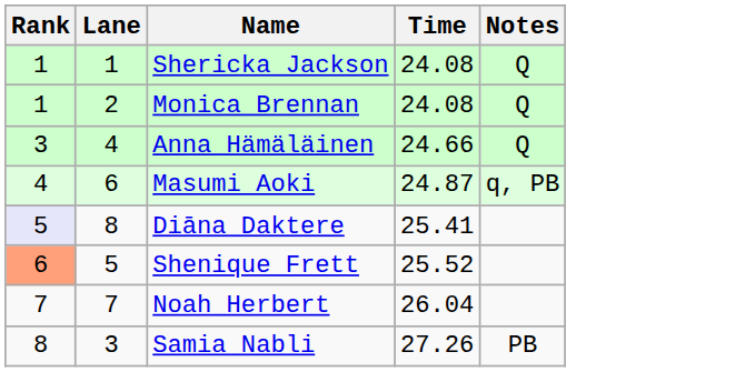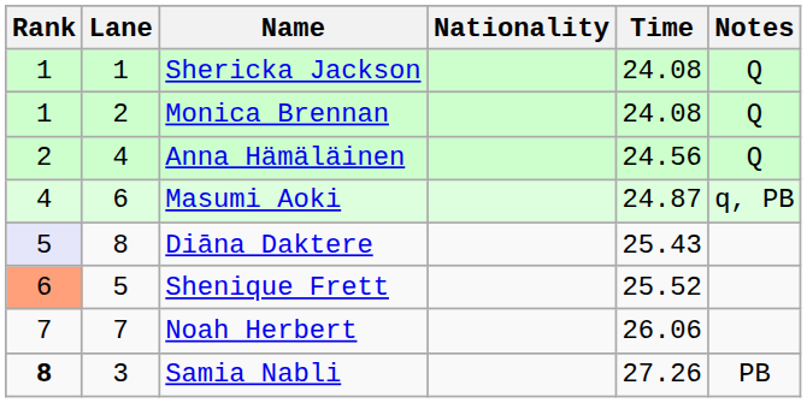 <table class="wikitable sortable" style="text-align:center">
 <tr>
 <th>Rank</th>
 <th>Lane</th>
 <th>Name</th>
+<th>Nationality</th>
 <th>Time</th>
 <th>Notes</th>
 </tr>
 <tr bgcolor=ccffcc>
 <td>1</td>
 <td>1</td>
 <td align=left><a href='#'>Shericka Jackson</a></td>
+<td align=left></td>
 <td>24.08</td>
 <td>Q</td>
 </tr>
 <tr bgcolor=ccffcc>
 <td>1</td>
 <td>2</td>
 <td align=left><a href='#'>Monica Brennan</a></td>
+<td align=left></td>
 <td>24.08</td>
 <td>Q</td>
 </tr>
 <tr bgcolor=ccffcc>
-<td>3</td>
+<td>2</td>
 <td>4</td>
 <td align=left><a href='#'>Anna Hämäläinen</a></td>
-<td>24.66</td>
+<td align=left></td>
+<td>24.56</td>
 <td>Q</td>
 </tr>
 <tr bgcolor=ddffdd>
 <td>4</td>
 <td>6</td>
 <td align=left><a href='#'>Masumi Aoki</a></td>
+<td align=left></td>
 <td>24.87</td>
 <td>q, PB</td>
 </tr>
 <tr>
 <td style="background: lavender;">5</td>
 <td>8</td>
 <td align=left><a href='#'>Diāna Daktere</a></td>
-<td>25.41</td>
+<td align=left></td>
+<td>25.43</td>
 <td></td>
 </tr>
 <tr>
 <td style="background: lightsalmon;">6</td>
 <td>5</td>
 <td align=left><a href='#'>Shenique Frett</a></td>
+<td align=left></td>
 <td>25.52</td>
 <td></td>
 </tr>
 <tr>
 <td>7</td>
 <td>7</td>
 <td align=left><a href='#'>Noah Herbert</a></td>
-<td>26.04</td>
+<td align=left></td>
+<td>26.06</td>
 <td></td>
 </tr>
 <tr>
-<td>8</td>
+<td><strong>8</strong></td>
 <td>3</td>
 <td align=left><a href='#'>Samia Nabli</a></td>
+<td align=left></td>
 <td>27.26</td>
 <td>PB</td>
 </tr>
 </table>
